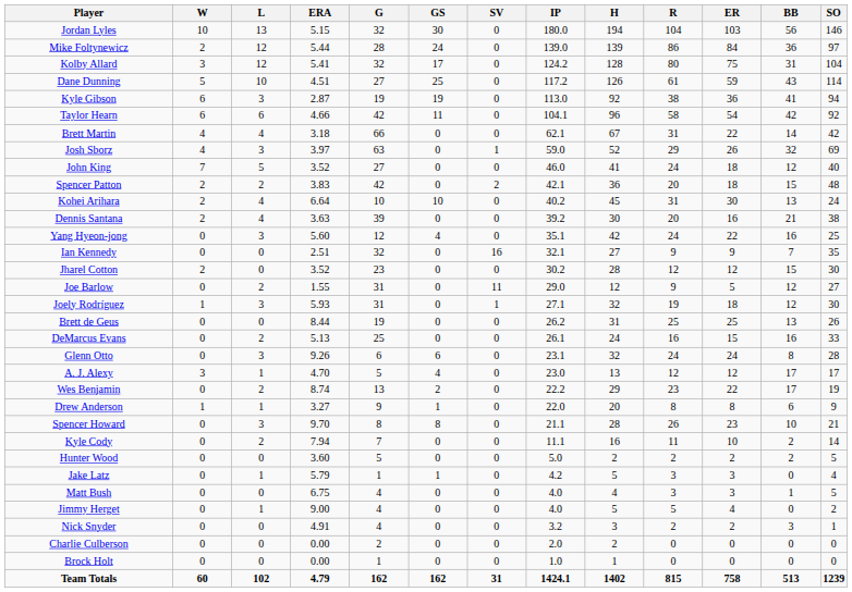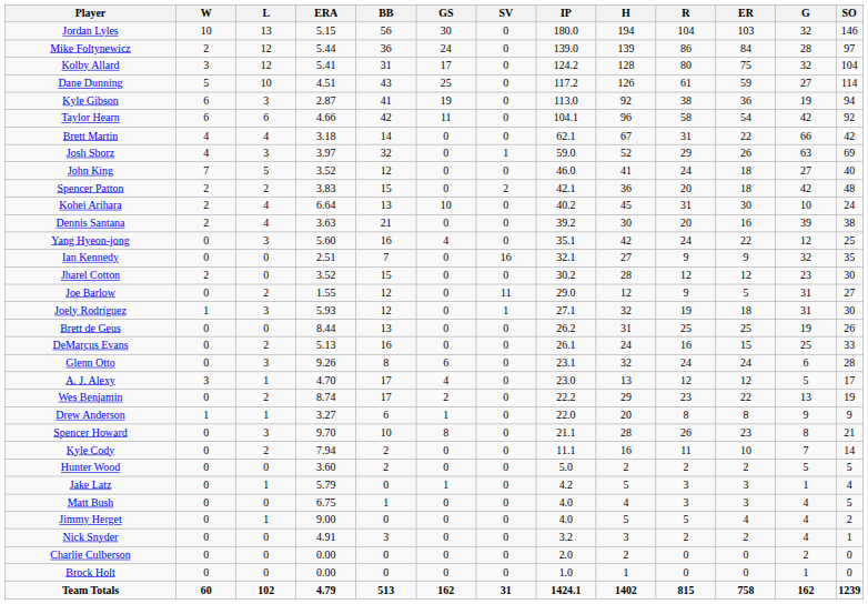 <table class=wikitable style="text-align:center">
 <tr>
 <th bgcolor=#DDDDFF; width="20%">Player</th>
 <th bgcolor=#DDDDFF; width="7%">W</th>
 <th bgcolor=#DDDDFF; width="7%">L</th>
 <th bgcolor=#DDDDFF; width="7%">ERA</th>
-<th bgcolor=#DDDDFF; width="7%">G</th>
+<th bgcolor=#DDDDFF; width="7%">BB</th>
 <th bgcolor=#DDDDFF; width="7%">GS</th>
 <th bgcolor=#DDDDFF; width="7%">SV</th>
 <th bgcolor=#DDDDFF; width="7%">IP</th>
 <th bgcolor=#DDDDFF; width="7%">H</th>
 <th bgcolor=#DDDDFF; width="7%">R</th>
 <th bgcolor=#DDDDFF; width="7%">ER</th>
-<th bgcolor=#DDDDFF; width="7%">BB</th>
+<th bgcolor=#DDDDFF; width="7%">G</th>
 <th bgcolor=#DDDDFF; width="7%">SO</th>
 </tr>
 <tr>
 <td><a href='#'>Jordan Lyles</a></td>
 <td>10</td>
 <td>13</td>
 <td>5.15</td>
-<td>32</td>
+<td>56</td>
 <td>30</td>
 <td>0</td>
 <td>180.0</td>
 <td>194</td>
 <td>104</td>
 <td>103</td>
-<td>56</td>
+<td>32</td>
 <td>146</td>
 </tr>
 <tr>
 <td><a href='#'>Mike Foltynewicz</a></td>
 <td>2</td>
 <td>12</td>
 <td>5.44</td>
-<td>28</td>
+<td>36</td>
 <td>24</td>
 <td>0</td>
 <td>139.0</td>
 <td>139</td>
 <td>86</td>
 <td>84</td>
-<td>36</td>
+<td>28</td>
 <td>97</td>
 </tr>
 <tr>
 <td><a href='#'>Kolby Allard</a></td>
 <td>3</td>
 <td>12</td>
 <td>5.41</td>
-<td>32</td>
+<td>31</td>
 <td>17</td>
 <td>0</td>
 <td>124.2</td>
 <td>128</td>
 <td>80</td>
 <td>75</td>
-<td>31</td>
+<td>32</td>
 <td>104</td>
 </tr>
 <tr>
 <td><a href='#'>Dane Dunning</a></td>
 <td>5</td>
 <td>10</td>
 <td>4.51</td>
-<td>27</td>
+<td>43</td>
 <td>25</td>
 <td>0</td>
 <td>117.2</td>
 <td>126</td>
 <td>61</td>
 <td>59</td>
-<td>43</td>
+<td>27</td>
 <td>114</td>
 </tr>
 <tr>
 <td><a href='#'>Kyle Gibson</a></td>
 <td>6</td>
 <td>3</td>
 <td>2.87</td>
-<td>19</td>
+<td>41</td>
 <td>19</td>
 <td>0</td>
 <td>113.0</td>
 <td>92</td>
 <td>38</td>
 <td>36</td>
-<td>41</td>
+<td>19</td>
 <td>94</td>
 </tr>
 <tr>
 <td><a href='#'>Taylor Hearn</a></td>
 <td>6</td>
 <td>6</td>
 <td>4.66</td>
 <td>42</td>
 <td>11</td>
 <td>0</td>
 <td>104.1</td>
 <td>96</td>
 <td>58</td>
 <td>54</td>
 <td>42</td>
 <td>92</td>
 </tr>
 <tr>
 <td><a href='#'>Brett Martin</a></td>
 <td>4</td>
 <td>4</td>
 <td>3.18</td>
-<td>66</td>
+<td>14</td>
 <td>0</td>
 <td>0</td>
 <td>62.1</td>
 <td>67</td>
 <td>31</td>
 <td>22</td>
-<td>14</td>
+<td>66</td>
 <td>42</td>
 </tr>
 <tr>
 <td><a href='#'>Josh Sborz</a></td>
 <td>4</td>
 <td>3</td>
 <td>3.97</td>
-<td>63</td>
+<td>32</td>
 <td>0</td>
 <td>1</td>
 <td>59.0</td>
 <td>52</td>
 <td>29</td>
 <td>26</td>
-<td>32</td>
+<td>63</td>
 <td>69</td>
 </tr>
 <tr>
 <td><a href='#'>John King</a></td>
 <td>7</td>
 <td>5</td>
 <td>3.52</td>
-<td>27</td>
+<td>12</td>
 <td>0</td>
 <td>0</td>
 <td>46.0</td>
 <td>41</td>
 <td>24</td>
 <td>18</td>
-<td>12</td>
+<td>27</td>
 <td>40</td>
 </tr>
 <tr>
 <td><a href='#'>Spencer Patton</a></td>
 <td>2</td>
 <td>2</td>
 <td>3.83</td>
-<td>42</td>
+<td>15</td>
 <td>0</td>
 <td>2</td>
 <td>42.1</td>
 <td>36</td>
 <td>20</td>
 <td>18</td>
-<td>15</td>
+<td>42</td>
 <td>48</td>
 </tr>
 <tr>
 <td><a href='#'>Kohei Arihara</a></td>
 <td>2</td>
 <td>4</td>
 <td>6.64</td>
-<td>10</td>
+<td>13</td>
 <td>10</td>
 <td>0</td>
 <td>40.2</td>
 <td>45</td>
 <td>31</td>
 <td>30</td>
-<td>13</td>
+<td>10</td>
 <td>24</td>
 </tr>
 <tr>
 <td><a href='#'>Dennis Santana</a></td>
 <td>2</td>
 <td>4</td>
 <td>3.63</td>
-<td>39</td>
+<td>21</td>
 <td>0</td>
 <td>0</td>
 <td>39.2</td>
 <td>30</td>
 <td>20</td>
 <td>16</td>
-<td>21</td>
+<td>39</td>
 <td>38</td>
 </tr>
 <tr |>
 <td><a href='#'>Yang Hyeon-jong</a></td>
 <td>0</td>
 <td>3</td>
 <td>5.60</td>
-<td>12</td>
+<td>16</td>
 <td>4</td>
 <td>0</td>
 <td>35.1</td>
 <td>42</td>
 <td>24</td>
 <td>22</td>
-<td>16</td>
+<td>12</td>
 <td>25</td>
 </tr>
 <tr>
 <td><a href='#'>Ian Kennedy</a></td>
 <td>0</td>
 <td>0</td>
 <td>2.51</td>
-<td>32</td>
+<td>7</td>
 <td>0</td>
 <td>16</td>
 <td>32.1</td>
 <td>27</td>
 <td>9</td>
 <td>9</td>
-<td>7</td>
+<td>32</td>
 <td>35</td>
 </tr>
 <tr>
 <td><a href='#'>Jharel Cotton</a></td>
 <td>2</td>
 <td>0</td>
 <td>3.52</td>
-<td>23</td>
+<td>15</td>
 <td>0</td>
 <td>0</td>
 <td>30.2</td>
 <td>28</td>
 <td>12</td>
 <td>12</td>
-<td>15</td>
+<td>23</td>
 <td>30</td>
 </tr>
 <tr>
 <td><a href='#'>Joe Barlow</a></td>
 <td>0</td>
 <td>2</td>
 <td>1.55</td>
-<td>31</td>
+<td>12</td>
 <td>0</td>
 <td>11</td>
 <td>29.0</td>
 <td>12</td>
 <td>9</td>
 <td>5</td>
-<td>12</td>
+<td>31</td>
 <td>27</td>
 </tr>
 <tr>
 <td><a href='#'>Joely Rodríguez</a></td>
 <td>1</td>
 <td>3</td>
 <td>5.93</td>
-<td>31</td>
+<td>12</td>
 <td>0</td>
 <td>1</td>
 <td>27.1</td>
 <td>32</td>
 <td>19</td>
 <td>18</td>
-<td>12</td>
+<td>31</td>
 <td>30</td>
 </tr>
 <tr>
 <td><a href='#'>Brett de Geus</a></td>
 <td>0</td>
 <td>0</td>
 <td>8.44</td>
-<td>19</td>
+<td>13</td>
 <td>0</td>
 <td>0</td>
 <td>26.2</td>
 <td>31</td>
 <td>25</td>
 <td>25</td>
-<td>13</td>
+<td>19</td>
 <td>26</td>
 </tr>
 <tr>
 <td><a href='#'>DeMarcus Evans</a></td>
 <td>0</td>
 <td>2</td>
 <td>5.13</td>
-<td>25</td>
+<td>16</td>
 <td>0</td>
 <td>0</td>
 <td>26.1</td>
 <td>24</td>
 <td>16</td>
 <td>15</td>
-<td>16</td>
+<td>25</td>
 <td>33</td>
 </tr>
 <tr>
 <td><a href='#'>Glenn Otto</a></td>
 <td>0</td>
 <td>3</td>
 <td>9.26</td>
-<td>6</td>
+<td>8</td>
 <td>6</td>
 <td>0</td>
 <td>23.1</td>
 <td>32</td>
 <td>24</td>
 <td>24</td>
-<td>8</td>
+<td>6</td>
 <td>28</td>
 </tr>
 <tr>
 <td><a href='#'>A. J. Alexy</a></td>
 <td>3</td>
 <td>1</td>
 <td>4.70</td>
-<td>5</td>
+<td>17</td>
 <td>4</td>
 <td>0</td>
 <td>23.0</td>
 <td>13</td>
 <td>12</td>
 <td>12</td>
-<td>17</td>
+<td>5</td>
 <td>17</td>
 </tr>
 <tr>
 <td><a href='#'>Wes Benjamin</a></td>
 <td>0</td>
 <td>2</td>
 <td>8.74</td>
-<td>13</td>
+<td>17</td>
 <td>2</td>
 <td>0</td>
 <td>22.2</td>
 <td>29</td>
 <td>23</td>
 <td>22</td>
-<td>17</td>
+<td>13</td>
 <td>19</td>
 </tr>
 <tr>
 <td><a href='#'>Drew Anderson</a></td>
 <td>1</td>
 <td>1</td>
 <td>3.27</td>
-<td>9</td>
+<td>6</td>
 <td>1</td>
 <td>0</td>
 <td>22.0</td>
 <td>20</td>
 <td>8</td>
 <td>8</td>
-<td>6</td>
+<td>9</td>
 <td>9</td>
 </tr>
 <tr>
 <td><a href='#'>Spencer Howard</a></td>
 <td>0</td>
 <td>3</td>
 <td>9.70</td>
-<td>8</td>
+<td>10</td>
 <td>8</td>
 <td>0</td>
 <td>21.1</td>
 <td>28</td>
 <td>26</td>
 <td>23</td>
-<td>10</td>
+<td>8</td>
 <td>21</td>
 </tr>
 <tr>
 <td><a href='#'>Kyle Cody</a></td>
 <td>0</td>
 <td>2</td>
 <td>7.94</td>
-<td>7</td>
+<td>2</td>
 <td>0</td>
 <td>0</td>
 <td>11.1</td>
 <td>16</td>
 <td>11</td>
 <td>10</td>
-<td>2</td>
+<td>7</td>
 <td>14</td>
 </tr>
 <tr>
 <td><a href='#'>Hunter Wood</a></td>
 <td>0</td>
 <td>0</td>
 <td>3.60</td>
-<td>5</td>
+<td>2</td>
 <td>0</td>
 <td>0</td>
 <td>5.0</td>
 <td>2</td>
 <td>2</td>
 <td>2</td>
-<td>2</td>
+<td>5</td>
 <td>5</td>
 </tr>
 <tr>
 <td><a href='#'>Jake Latz</a></td>
 <td>0</td>
 <td>1</td>
 <td>5.79</td>
-<td>1</td>
+<td>0</td>
 <td>1</td>
 <td>0</td>
 <td>4.2</td>
 <td>5</td>
 <td>3</td>
 <td>3</td>
-<td>0</td>
+<td>1</td>
 <td>4</td>
 </tr>
 <tr>
 <td><a href='#'>Matt Bush</a></td>
 <td>0</td>
 <td>0</td>
 <td>6.75</td>
-<td>4</td>
+<td>1</td>
 <td>0</td>
 <td>0</td>
 <td>4.0</td>
 <td>4</td>
 <td>3</td>
 <td>3</td>
-<td>1</td>
+<td>4</td>
 <td>5</td>
 </tr>
 <tr>
 <td><a href='#'>Jimmy Herget</a></td>
 <td>0</td>
 <td>1</td>
 <td>9.00</td>
-<td>4</td>
+<td>0</td>
 <td>0</td>
 <td>0</td>
 <td>4.0</td>
 <td>5</td>
 <td>5</td>
 <td>4</td>
-<td>0</td>
+<td>4</td>
 <td>2</td>
 </tr>
 <tr>
 <td><a href='#'>Nick Snyder</a></td>
 <td>0</td>
 <td>0</td>
 <td>4.91</td>
-<td>4</td>
+<td>3</td>
 <td>0</td>
 <td>0</td>
 <td>3.2</td>
 <td>3</td>
 <td>2</td>
 <td>2</td>
-<td>3</td>
+<td>4</td>
 <td>1</td>
 </tr>
 <tr>
 <td><a href='#'>Charlie Culberson</a></td>
 <td>0</td>
 <td>0</td>
 <td>0.00</td>
-<td>2</td>
+<td>0</td>
 <td>0</td>
 <td>0</td>
 <td>2.0</td>
 <td>2</td>
 <td>0</td>
 <td>0</td>
-<td>0</td>
+<td>2</td>
 <td>0</td>
 </tr>
 <tr>
 <td><a href='#'>Brock Holt</a></td>
 <td>0</td>
 <td>0</td>
 <td>0.00</td>
-<td>1</td>
+<td>0</td>
 <td>0</td>
 <td>0</td>
 <td>1.0</td>
 <td>1</td>
 <td>0</td>
 <td>0</td>
-<td>0</td>
+<td>1</td>
 <td>0</td>
 </tr>
 <tr>
 <td><strong>Team Totals</strong></td>
 <td><strong>60</strong></td>
 <td><strong>102</strong></td>
 <td><strong>4.79</strong></td>
-<td><strong>162</strong></td>
+<td><strong>513</strong></td>
 <td><strong>162</strong></td>
 <td><strong>31</strong></td>
 <td><strong>1424.1</strong></td>
 <td><strong>1402</strong></td>
 <td><strong>815</strong></td>
 <td><strong>758</strong></td>
-<td><strong>513</strong></td>
+<td><strong>162</strong></td>
 <td><strong>1239</strong></td>
 </tr>
 </table>
